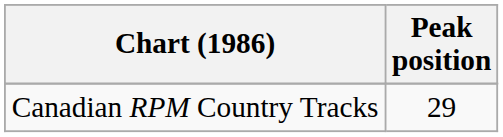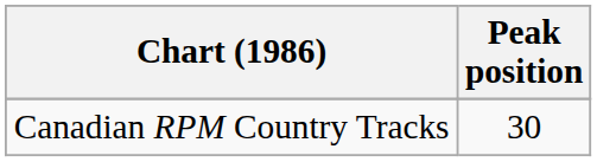 <table class="wikitable sortable">
 <tr>
 <th align="left">Chart (1986)</th>
 <th align="center">Peak<br>position</th>
 </tr>
 <tr>
 </tr>
 <tr>
 <td align="left">Canadian <em>RPM</em> Country Tracks</td>
-<td align="center">29</td>
+<td align="center">30</td>
 </tr>
 </table>
